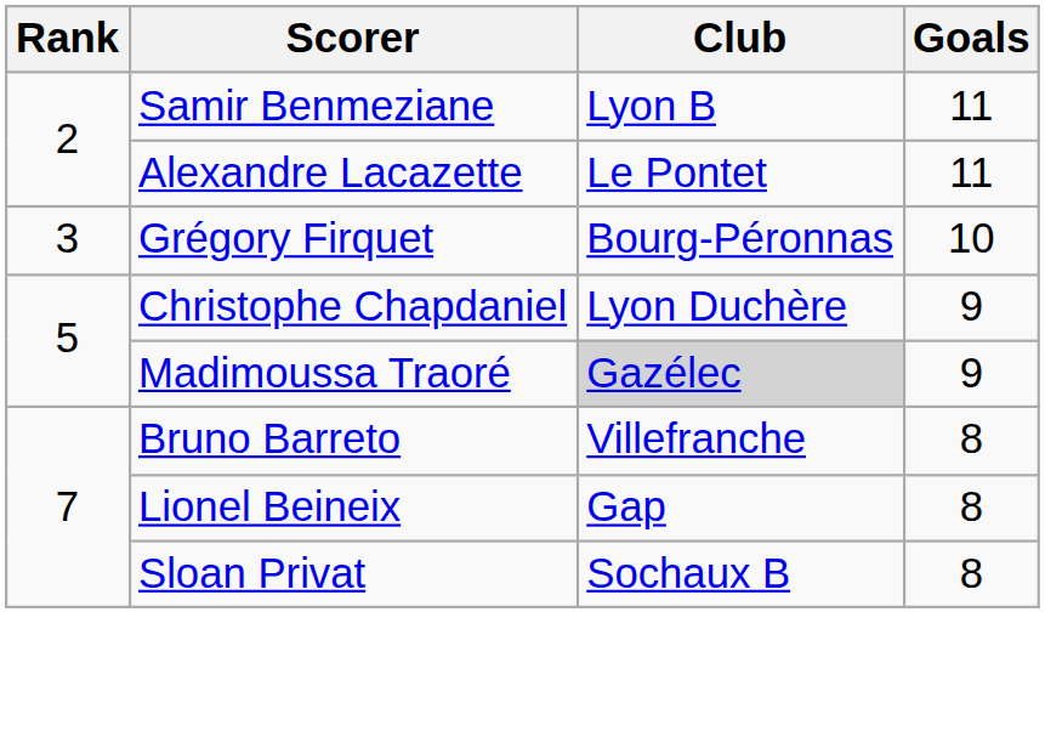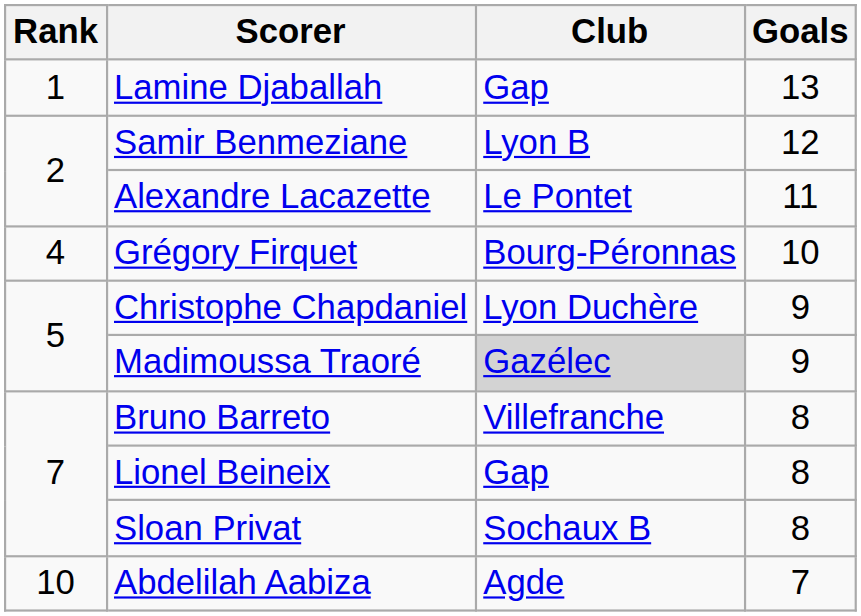 <table class="wikitable">
 <tr>
 <th>Rank</th>
 <th>Scorer</th>
 <th>Club</th>
 <th>Goals</th>
 </tr>
 <tr>
+<td rowspan="1" align="center">1</td>
+<td> <a href='#'>Lamine Djaballah</a></td>
+<td><a href='#'>Gap</a></td>
+<td align="center">13</td>
+</tr>
+<tr>
 <td rowspan="2" align="center">2</td>
 <td> <a href='#'>Samir Benmeziane</a></td>
 <td><a href='#'>Lyon B</a></td>
-<td align="center">11</td>
+<td align="center">12</td>
 </tr>
 <tr>
 <td> <a href='#'>Alexandre Lacazette</a></td>
 <td><a href='#'>Le Pontet</a></td>
 <td align="center">11</td>
 </tr>
 <tr>
-<td rowspan="1" align="center">3</td>
+<td rowspan="1" align="center">4</td>
 <td> <a href='#'>Grégory Firquet</a></td>
 <td><a href='#'>Bourg-Péronnas</a></td>
 <td align="center">10</td>
 </tr>
 <tr>
 <td rowspan="2" align="center">5</td>
 <td> <a href='#'>Christophe Chapdaniel</a></td>
 <td><a href='#'>Lyon Duchère</a></td>
 <td align="center">9</td>
 </tr>
 <tr>
 <td> <a href='#'>Madimoussa Traoré</a></td>
 <td style="background: lightgrey;"><a href='#'>Gazélec</a></td>
 <td align="center">9</td>
 </tr>
 <tr>
 <td rowspan="3" align="center">7</td>
 <td> <a href='#'>Bruno Barreto</a></td>
 <td><a href='#'>Villefranche</a></td>
 <td align="center">8</td>
 </tr>
 <tr>
 <td> <a href='#'>Lionel Beineix</a></td>
 <td><a href='#'>Gap</a></td>
 <td align="center">8</td>
 </tr>
 <tr>
 <td> <a href='#'>Sloan Privat</a></td>
 <td><a href='#'>Sochaux B</a></td>
 <td align="center">8</td>
 </tr>
+<tr>
+<td rowspan="1" align="center">10</td>
+<td> <a href='#'>Abdelilah Aabiza</a></td>
+<td><a href='#'>Agde</a></td>
+<td align="center">7</td>
+</tr>
 </table>
